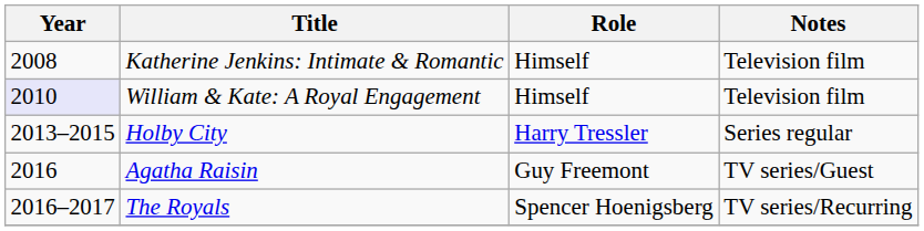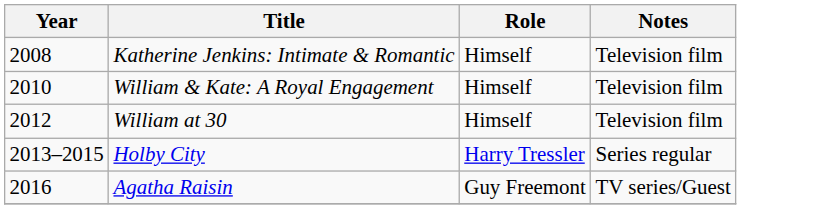 <table class="wikitable sortable">
 <tr>
 <th>Year</th>
 <th>Title</th>
 <th>Role</th>
 <th>Notes</th>
 </tr>
 <tr>
 <td>2008</td>
 <td><em>Katherine Jenkins: Intimate & Romantic</em></td>
 <td>Himself</td>
 <td>Television film</td>
 </tr>
 <tr>
-<td style="background: lavender;">2010</td>
+<td>2010</td>
 <td><em>William & Kate: A Royal Engagement</em></td>
+<td>Himself</td>
+<td>Television film</td>
+</tr>
+<tr>
+<td>2012</td>
+<td><em>William at 30</em></td>
 <td>Himself</td>
 <td>Television film</td>
 </tr>
 <tr>
 <td>2013–2015</td>
 <td><em><a href='#'>Holby City</a></em></td>
 <td><a href='#'>Harry Tressler</a></td>
 <td>Series regular</td>
 </tr>
 <tr>
 <td>2016</td>
 <td><em><a href='#'>Agatha Raisin</a></em></td>
 <td>Guy Freemont</td>
 <td>TV series/Guest</td>
 </tr>
 <tr>
-<td>2016–2017</td>
-<td><em><a href='#'>The Royals</a></em></td>
-<td>Spencer Hoenigsberg</td>
-<td>TV series/Recurring</td>
-</tr>
-<tr>
 </tr>
 </table>
